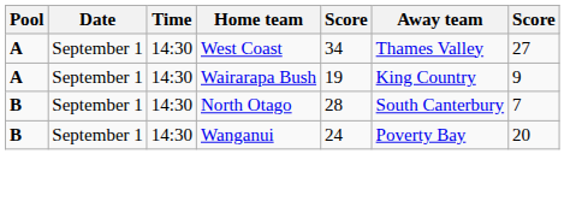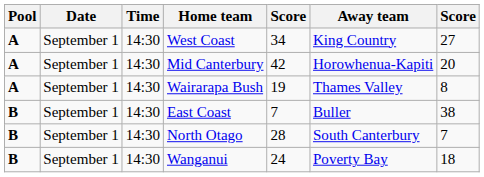 <table class="wikitable">
 <tr>
 <th>Pool</th>
 <th>Date</th>
 <th>Time</th>
 <th>Home team</th>
 <th>Score</th>
 <th>Away team</th>
 <th>Score</th>
 </tr>
 <tr>
 <td><strong>A</strong></td>
 <td>September 1</td>
 <td>14:30</td>
 <td><a href='#'>West Coast</a></td>
 <td>34</td>
-<td><a href='#'>Thames Valley</a></td>
+<td><a href='#'>King Country</a></td>
 <td>27</td>
+</tr>
+<tr>
+<td><strong>A</strong></td>
+<td>September 1</td>
+<td>14:30</td>
+<td><a href='#'>Mid Canterbury</a></td>
+<td>42</td>
+<td><a href='#'>Horowhenua-Kapiti</a></td>
+<td>20</td>
 </tr>
 <tr>
 <td><strong>A</strong></td>
 <td>September 1</td>
 <td>14:30</td>
 <td><a href='#'>Wairarapa Bush</a></td>
 <td>19</td>
-<td><a href='#'>King Country</a></td>
-<td>9</td>
+<td><a href='#'>Thames Valley</a></td>
+<td>8</td>
+</tr>
+<tr>
+<td><strong>B</strong></td>
+<td>September 1</td>
+<td>14:30</td>
+<td><a href='#'>East Coast</a></td>
+<td>7</td>
+<td><a href='#'>Buller</a></td>
+<td>38</td>
 </tr>
 <tr>
 <td><strong>B</strong></td>
 <td>September 1</td>
 <td>14:30</td>
 <td><a href='#'>North Otago</a></td>
 <td>28</td>
 <td><a href='#'>South Canterbury</a></td>
 <td>7</td>
 </tr>
 <tr>
 <td><strong>B</strong></td>
 <td>September 1</td>
 <td>14:30</td>
 <td><a href='#'>Wanganui</a></td>
 <td>24</td>
 <td><a href='#'>Poverty Bay</a></td>
-<td>20</td>
+<td>18</td>
 </tr>
 </table>
